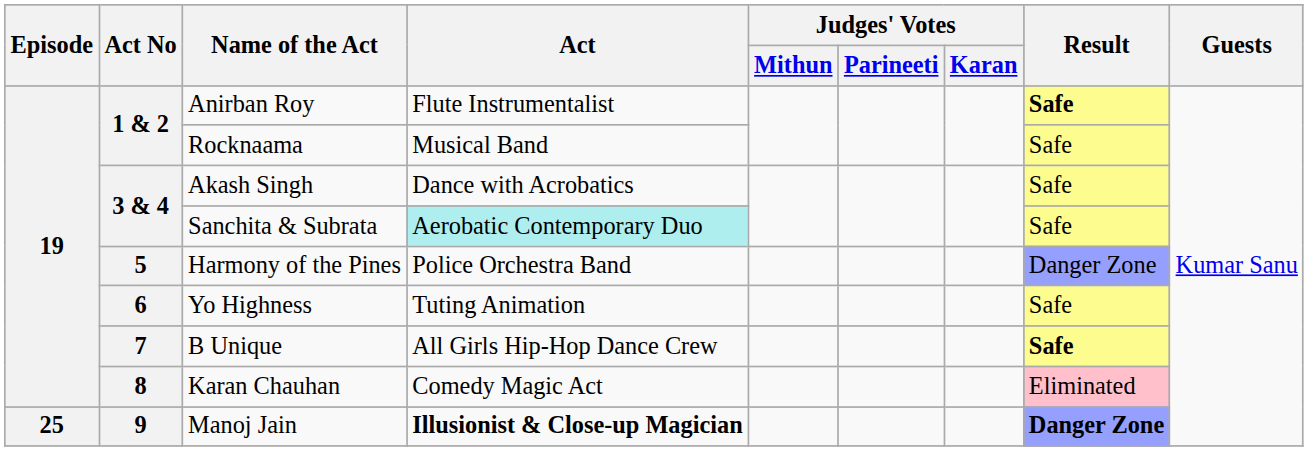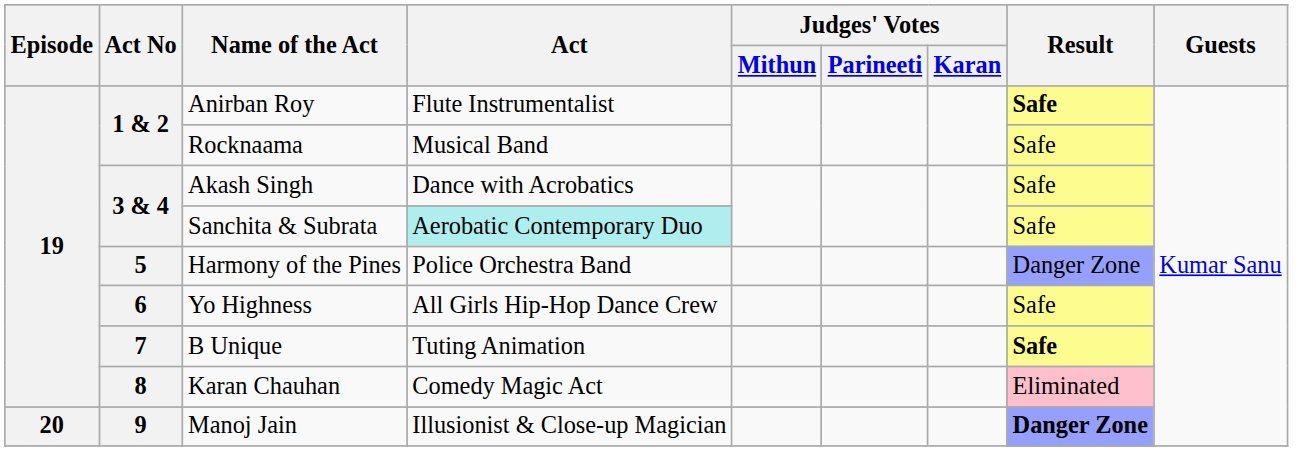 <table class="wikitable sortable mw-collapsible" style="font-size: 90%;">
 <tr>
 <th rowspan="2">Episode</th>
 <th rowspan="2">Act No</th>
 <th rowspan="2">Name of the Act</th>
 <th rowspan="2">Act</th>
 <th colspan="3">Judges' Votes</th>
 <th rowspan="2">Result</th>
 <th rowspan="2">Guests</th>
 </tr>
 <tr>
 <th><a href='#'>Mithun</a></th>
 <th><a href='#'>Parineeti</a></th>
 <th><a href='#'>Karan</a></th>
 </tr>
 <tr>
 <th rowspan="8">19</th>
 <th rowspan="2">1 & 2</th>
 <td>Anirban Roy</td>
 <td>Flute Instrumentalist</td>
 <td rowspan="2"></td>
 <td rowspan="2"></td>
 <td rowspan="2"></td>
 <td bgcolor="#fdfc8f"><strong>Safe</strong></td>
 <td rowspan="9"><a href='#'>Kumar Sanu</a></td>
 </tr>
 <tr>
 <td>Rocknaama</td>
 <td>Musical Band</td>
 <td bgcolor="#fdfc8f">Safe</td>
 </tr>
 <tr>
 <th rowspan="2">3 & 4</th>
 <td>Akash Singh</td>
 <td>Dance with Acrobatics</td>
 <td rowspan="2"></td>
 <td rowspan="2"></td>
 <td rowspan="2"></td>
 <td bgcolor="#fdfc8f">Safe</td>
 </tr>
 <tr>
 <td>Sanchita & Subrata</td>
 <td style="background: paleturquoise;">Aerobatic Contemporary Duo</td>
 <td bgcolor="#fdfc8f">Safe</td>
 </tr>
 <tr>
 <th>5</th>
 <td>Harmony of the Pines</td>
 <td>Police Orchestra Band</td>
 <td></td>
 <td></td>
 <td></td>
 <td style="background:#959ffd">Danger Zone</td>
 </tr>
 <tr>
 <th>6</th>
 <td>Yo Highness</td>
-<td>Tuting Animation</td>
+<td>All Girls Hip-Hop Dance Crew</td>
 <td></td>
 <td></td>
 <td></td>
 <td bgcolor="#fdfc8f">Safe</td>
 </tr>
 <tr>
 <th>7</th>
 <td>B Unique</td>
-<td>All Girls Hip-Hop Dance Crew</td>
+<td>Tuting Animation</td>
 <td></td>
 <td></td>
 <td></td>
 <td bgcolor="#fdfc8f"><strong>Safe</strong></td>
 </tr>
 <tr>
 <th>8</th>
 <td>Karan Chauhan</td>
 <td>Comedy Magic Act</td>
 <td></td>
 <td></td>
 <td></td>
 <td bgcolor="#FFC0CB">Eliminated</td>
 </tr>
 <tr>
-<th>25</th>
+<th>20</th>
 <th>9</th>
 <td>Manoj Jain</td>
-<td><strong>Illusionist & Close-up Magician</strong></td>
+<td>Illusionist & Close-up Magician</td>
 <td></td>
 <td></td>
 <td></td>
 <td style="background:#959ffd"><strong>Danger Zone</strong></td>
 </tr>
 </table>
